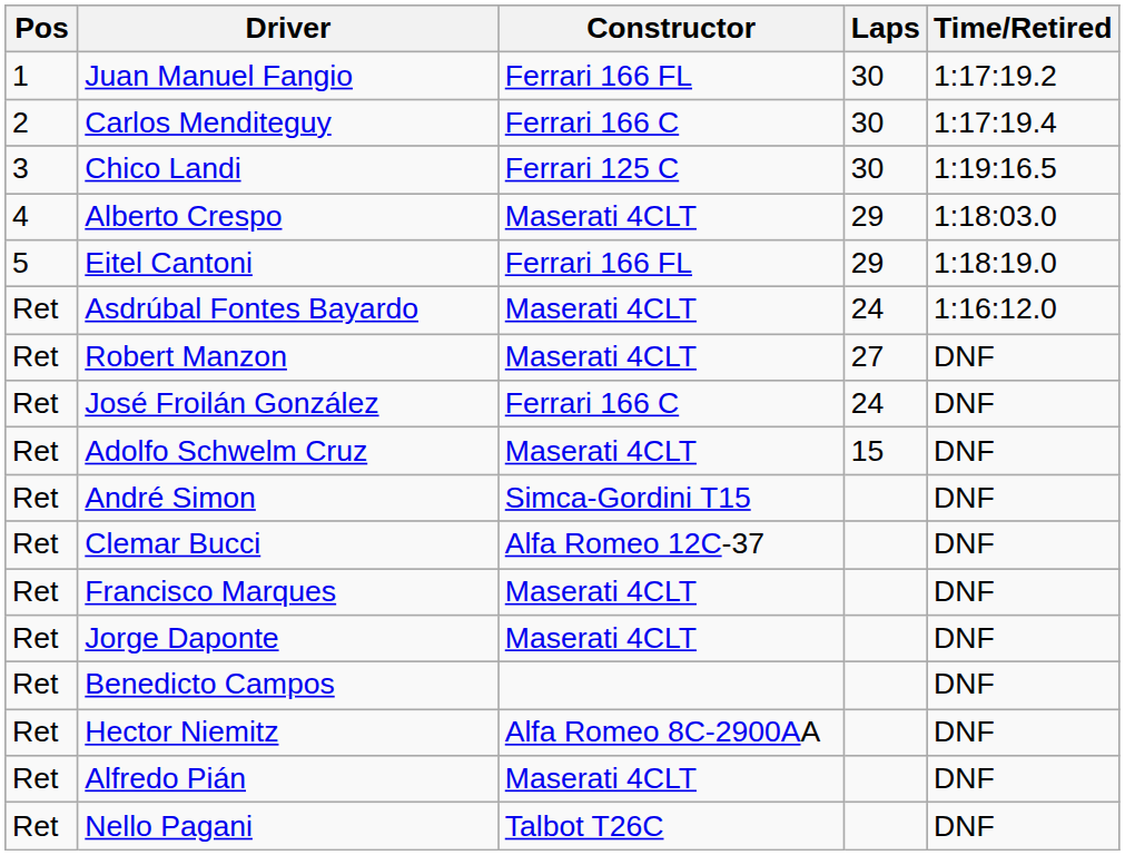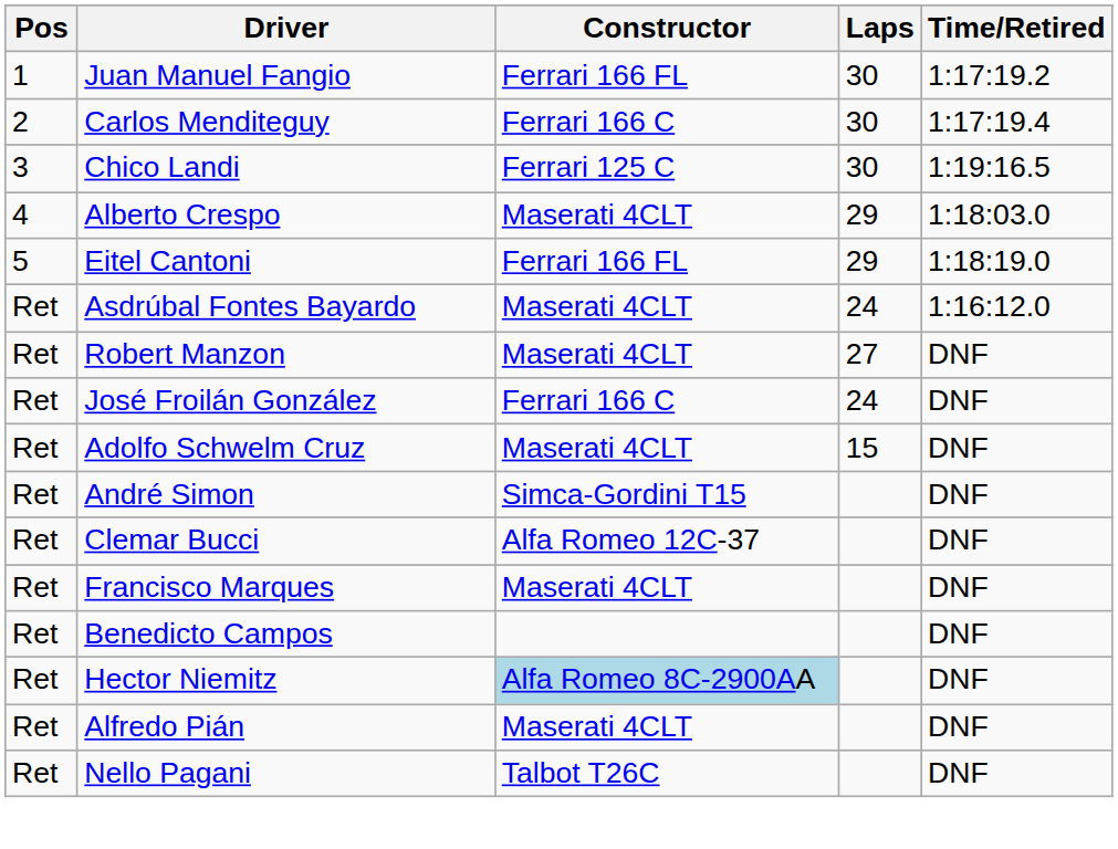 <table class="wikitable">
 <tr>
 <th style="width:32px;">Pos</th>
 <th style="width:220px;">Driver</th>
 <th style="width:180px;">Constructor</th>
 <th style="width:32px;">Laps</th>
 <th style="width:84px;">Time/Retired</th>
 </tr>
 <tr>
 <td>1</td>
 <td> <a href='#'>Juan Manuel Fangio</a></td>
 <td><a href='#'>Ferrari 166 FL</a></td>
 <td>30</td>
 <td>1:17:19.2</td>
 </tr>
 <tr>
 <td>2</td>
 <td> <a href='#'>Carlos Menditeguy</a></td>
 <td><a href='#'>Ferrari 166 C</a></td>
 <td>30</td>
 <td>1:17:19.4</td>
 </tr>
 <tr>
 <td>3</td>
 <td> <a href='#'>Chico Landi</a></td>
 <td><a href='#'>Ferrari 125 C</a></td>
 <td>30</td>
 <td>1:19:16.5</td>
 </tr>
 <tr>
 <td>4</td>
 <td> <a href='#'>Alberto Crespo</a></td>
 <td><a href='#'>Maserati 4CLT</a></td>
 <td>29</td>
 <td>1:18:03.0</td>
 </tr>
 <tr>
 <td>5</td>
 <td> <a href='#'>Eitel Cantoni</a></td>
 <td><a href='#'>Ferrari 166 FL</a></td>
 <td>29</td>
 <td>1:18:19.0</td>
 </tr>
 <tr>
 <td>Ret</td>
 <td> <a href='#'>Asdrúbal Fontes Bayardo</a></td>
 <td><a href='#'>Maserati 4CLT</a></td>
 <td>24</td>
 <td>1:16:12.0</td>
 </tr>
 <tr>
 <td>Ret</td>
 <td> <a href='#'>Robert Manzon</a></td>
 <td><a href='#'>Maserati 4CLT</a></td>
 <td>27</td>
 <td>DNF</td>
 </tr>
 <tr>
 <td>Ret</td>
 <td> <a href='#'>José Froilán González</a></td>
 <td><a href='#'>Ferrari 166 C</a></td>
 <td>24</td>
 <td>DNF</td>
 </tr>
 <tr>
 <td>Ret</td>
 <td> <a href='#'>Adolfo Schwelm Cruz</a></td>
 <td><a href='#'>Maserati 4CLT</a></td>
 <td>15</td>
 <td>DNF</td>
 </tr>
 <tr>
 <td>Ret</td>
 <td> <a href='#'>André Simon</a></td>
 <td><a href='#'>Simca-Gordini T15</a></td>
 <td></td>
 <td>DNF</td>
 </tr>
 <tr>
 <td>Ret</td>
 <td> <a href='#'>Clemar Bucci</a></td>
 <td><a href='#'>Alfa Romeo 12C</a>-37</td>
 <td></td>
 <td>DNF</td>
 </tr>
 <tr>
 <td>Ret</td>
 <td> <a href='#'>Francisco Marques</a></td>
 <td><a href='#'>Maserati 4CLT</a></td>
 <td></td>
 <td>DNF</td>
 </tr>
 <tr>
 <td>Ret</td>
-<td> <a href='#'>Jorge Daponte</a></td>
-<td><a href='#'>Maserati 4CLT</a></td>
-<td></td>
-<td>DNF</td>
-</tr>
-<tr>
-<td>Ret</td>
 <td> <a href='#'>Benedicto Campos</a></td>
 <td></td>
 <td></td>
 <td>DNF</td>
 </tr>
 <tr>
 <td>Ret</td>
 <td> <a href='#'>Hector Niemitz</a></td>
-<td><a href='#'>Alfa Romeo 8C-2900A</a>A</td>
+<td style="background: lightblue;"><a href='#'>Alfa Romeo 8C-2900A</a>A</td>
 <td></td>
 <td>DNF</td>
 </tr>
 <tr>
 <td>Ret</td>
 <td> <a href='#'>Alfredo Pián</a></td>
 <td><a href='#'>Maserati 4CLT</a></td>
 <td></td>
 <td>DNF</td>
 </tr>
 <tr>
 <td>Ret</td>
 <td> <a href='#'>Nello Pagani</a></td>
 <td><a href='#'>Talbot T26C</a></td>
 <td></td>
 <td>DNF</td>
 </tr>
 </table>
